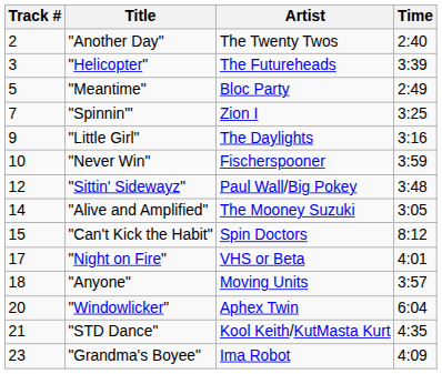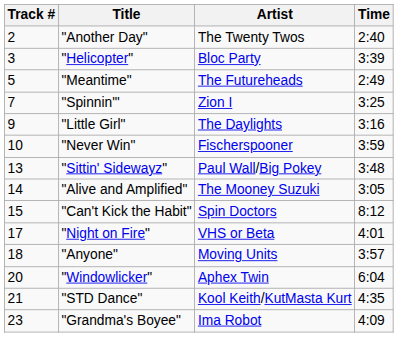 <table class="wikitable">
 <tr>
 <th>Track #</th>
 <th>Title</th>
 <th>Artist</th>
 <th>Time</th>
 </tr>
 <tr>
 <td>2</td>
 <td>"Another Day"</td>
 <td>The Twenty Twos</td>
 <td>2:40</td>
 </tr>
 <tr>
 <td>3</td>
 <td>"<a href='#'>Helicopter</a>"</td>
-<td><a href='#'>The Futureheads</a></td>
+<td><a href='#'>Bloc Party</a></td>
 <td>3:39</td>
 </tr>
 <tr>
 <td>5</td>
 <td>"Meantime"</td>
-<td><a href='#'>Bloc Party</a></td>
+<td><a href='#'>The Futureheads</a></td>
 <td>2:49</td>
 </tr>
 <tr>
 <td>7</td>
 <td>"Spinnin'"</td>
 <td><a href='#'>Zion I</a></td>
 <td>3:25</td>
 </tr>
 <tr>
 <td>9</td>
 <td>"Little Girl"</td>
 <td><a href='#'>The Daylights</a></td>
 <td>3:16</td>
 </tr>
 <tr>
 <td>10</td>
 <td>"Never Win"</td>
 <td><a href='#'>Fischerspooner</a></td>
 <td>3:59</td>
 </tr>
 <tr>
-<td>12</td>
+<td>13</td>
 <td>"<a href='#'>Sittin' Sidewayz</a>"</td>
 <td><a href='#'>Paul Wall</a>/<a href='#'>Big Pokey</a></td>
 <td>3:48</td>
 </tr>
 <tr>
 <td>14</td>
 <td>"Alive and Amplified"</td>
 <td><a href='#'>The Mooney Suzuki</a></td>
 <td>3:05</td>
 </tr>
 <tr>
 <td>15</td>
 <td>"Can't Kick the Habit"</td>
 <td><a href='#'>Spin Doctors</a></td>
 <td>8:12</td>
 </tr>
 <tr>
 <td>17</td>
 <td>"<a href='#'>Night on Fire</a>"</td>
 <td><a href='#'>VHS or Beta</a></td>
 <td>4:01</td>
 </tr>
 <tr>
 <td>18</td>
 <td>"Anyone"</td>
 <td><a href='#'>Moving Units</a></td>
 <td>3:57</td>
 </tr>
 <tr>
 <td>20</td>
 <td>"<a href='#'>Windowlicker</a>"</td>
 <td><a href='#'>Aphex Twin</a></td>
 <td>6:04</td>
 </tr>
 <tr>
 <td>21</td>
 <td>"STD Dance"</td>
 <td><a href='#'>Kool Keith</a>/<a href='#'>KutMasta Kurt</a></td>
 <td>4:35</td>
 </tr>
 <tr>
 <td>23</td>
 <td>"Grandma's Boyee"</td>
 <td><a href='#'>Ima Robot</a></td>
 <td>4:09</td>
 </tr>
 </table>
